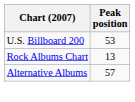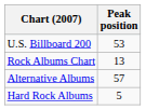 <table class="wikitable sortable">
 <tr style="background:#ebf5ff;">
 <th style="text-align:center;">Chart (2007)</th>
 <th style="text-align:center;">Peak <br>position</th>
 </tr>
 <tr>
 <td align="left">U.S. <a href='#'>Billboard 200</a></td>
 <td style="text-align:center;">53</td>
 </tr>
 <tr>
 <td align="left"><a href='#'>Rock Albums Chart</a></td>
 <td style="text-align:center;">13</td>
 </tr>
 <tr>
 <td align="left"><a href='#'>Alternative Albums</a></td>
 <td style="text-align:center;">57</td>
 </tr>
+<tr>
+<td align="left"><a href='#'>Hard Rock Albums</a></td>
+<td style="text-align:center;">5</td>
+</tr>
 </table>
